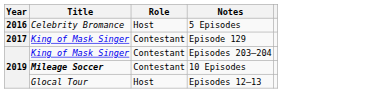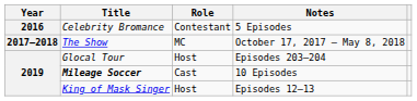 <table class="wikitable sortable plainrowheaders">
 <tr>
 <th scope="col">Year</th>
 <th scope="col">Title</th>
 <th scope="col">Role</th>
 <th scope="col" class="unsortable">Notes</th>
 <th scope="col" class="unsortable"></th>
 </tr>
 <tr>
 <th scope="row">2016</th>
 <td><em>Celebrity Bromance</em></td>
-<td>Host</td>
+<td>Contestant</td>
 <td>5 Episodes</td>
 <td style="text-align:center;"></td>
 </tr>
 <tr>
-<th scope="row">2017</th>
-<td><em><a href='#'>King of Mask Singer</a></em></td>
-<td>Contestant</td>
-<td>Episode 129</td>
+<th scope="row">2017–2018</th>
+<td><em><a href='#'>The Show</a></em></td>
+<td>MC</td>
+<td>October 17, 2017 – May 8, 2018</td>
 <td style="text-align:center;"></td>
 </tr>
 <tr>
 <th scope="row" rowspan="4">2019</th>
-<td><em><a href='#'>King of Mask Singer</a></em></td>
-<td>Contestant</td>
+<td><em>Glocal Tour</em></td>
+<td>Host</td>
 <td>Episodes 203–204</td>
 <td style="text-align:center;"></td>
 </tr>
 <tr>
 <td><strong><em>Mileage Soccer</em></strong></td>
-<td>Contestant</td>
+<td>Cast</td>
 <td>10 Episodes</td>
 <td style="text-align:center;"></td>
 </tr>
 <tr>
-<td><em>Glocal Tour</em></td>
+<td><em><a href='#'>King of Mask Singer</a></em></td>
 <td>Host</td>
 <td>Episodes 12–13</td>
 <td style="text-align:center;"></td>
 </tr>
 </table>
